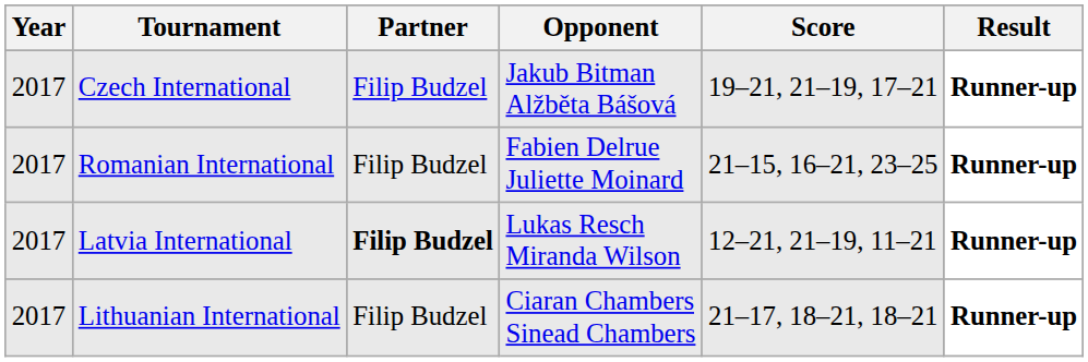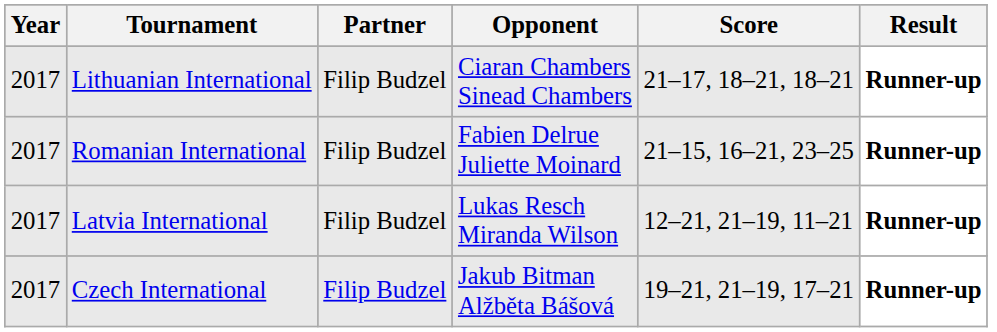 <table class="sortable wikitable" style="font-size: 90%;">
 <tr>
 <th>Year</th>
 <th>Tournament</th>
 <th>Partner</th>
 <th>Opponent</th>
 <th>Score</th>
 <th>Result</th>
 </tr>
 <tr style="background:#E9E9E9">
 <td align="center">2017</td>
-<td align="left"><a href='#'>Czech International</a></td>
-<td align="left"> <a href='#'>Filip Budzel</a></td>
-<td align="left"> <a href='#'>Jakub Bitman</a> <br>  <a href='#'>Alžběta Bášová</a></td>
-<td align="left">19–21, 21–19, 17–21</td>
+<td align="left"><a href='#'>Lithuanian International</a></td>
+<td align="left"> Filip Budzel</td>
+<td align="left"> <a href='#'>Ciaran Chambers</a> <br>  <a href='#'>Sinead Chambers</a></td>
+<td align="left">21–17, 18–21, 18–21</td>
 <td style="text-align:left; background:white"> <strong>Runner-up</strong></td>
 </tr>
 <tr style="background:#E9E9E9">
 <td align="center">2017</td>
 <td align="left"><a href='#'>Romanian International</a></td>
 <td align="left"> Filip Budzel</td>
 <td align="left"> <a href='#'>Fabien Delrue</a> <br>  <a href='#'>Juliette Moinard</a></td>
 <td align="left">21–15, 16–21, 23–25</td>
 <td style="text-align:left; background:white"> <strong>Runner-up</strong></td>
 </tr>
 <tr style="background:#E9E9E9">
 <td align="center">2017</td>
 <td align="left"><a href='#'>Latvia International</a></td>
-<td align="left"><strong> Filip Budzel</strong></td>
+<td align="left"> Filip Budzel</td>
 <td align="left"> <a href='#'>Lukas Resch</a> <br>  <a href='#'>Miranda Wilson</a></td>
 <td align="left">12–21, 21–19, 11–21</td>
 <td style="text-align:left; background:white"> <strong>Runner-up</strong></td>
 </tr>
 <tr style="background:#E9E9E9">
 <td align="center">2017</td>
-<td align="left"><a href='#'>Lithuanian International</a></td>
-<td align="left"> Filip Budzel</td>
-<td align="left"> <a href='#'>Ciaran Chambers</a> <br>  <a href='#'>Sinead Chambers</a></td>
-<td align="left">21–17, 18–21, 18–21</td>
+<td align="left"><a href='#'>Czech International</a></td>
+<td align="left"> <a href='#'>Filip Budzel</a></td>
+<td align="left"> <a href='#'>Jakub Bitman</a> <br>  <a href='#'>Alžběta Bášová</a></td>
+<td align="left">19–21, 21–19, 17–21</td>
 <td style="text-align:left; background:white"> <strong>Runner-up</strong></td>
 </tr>
 </table>
